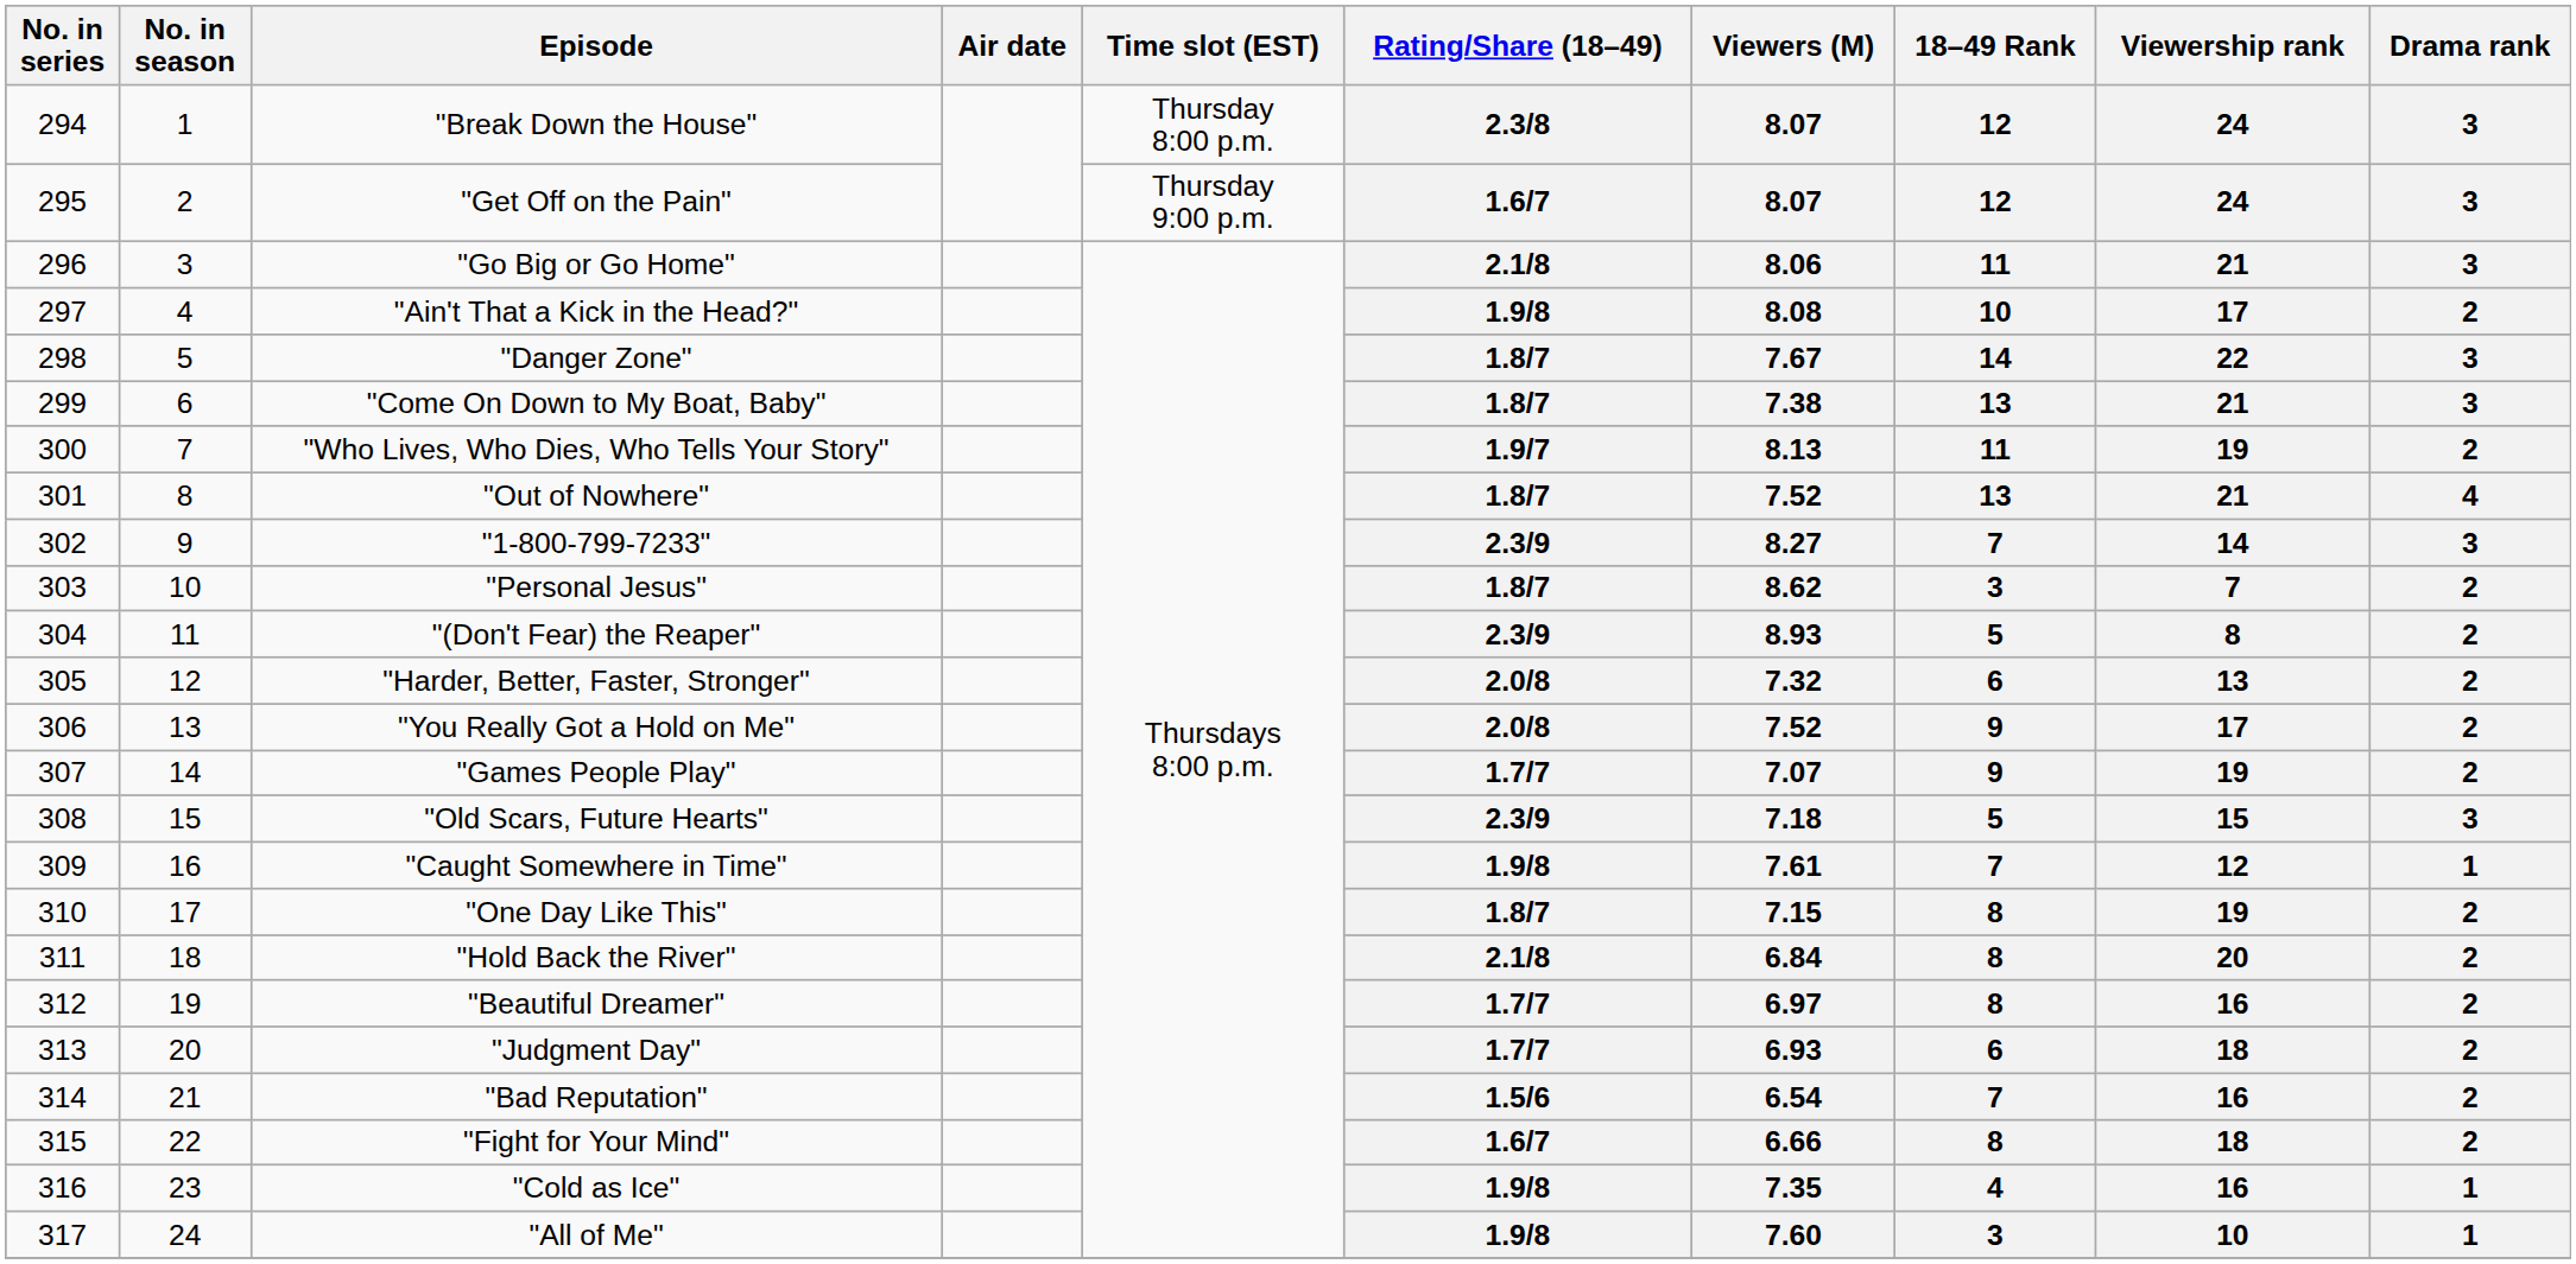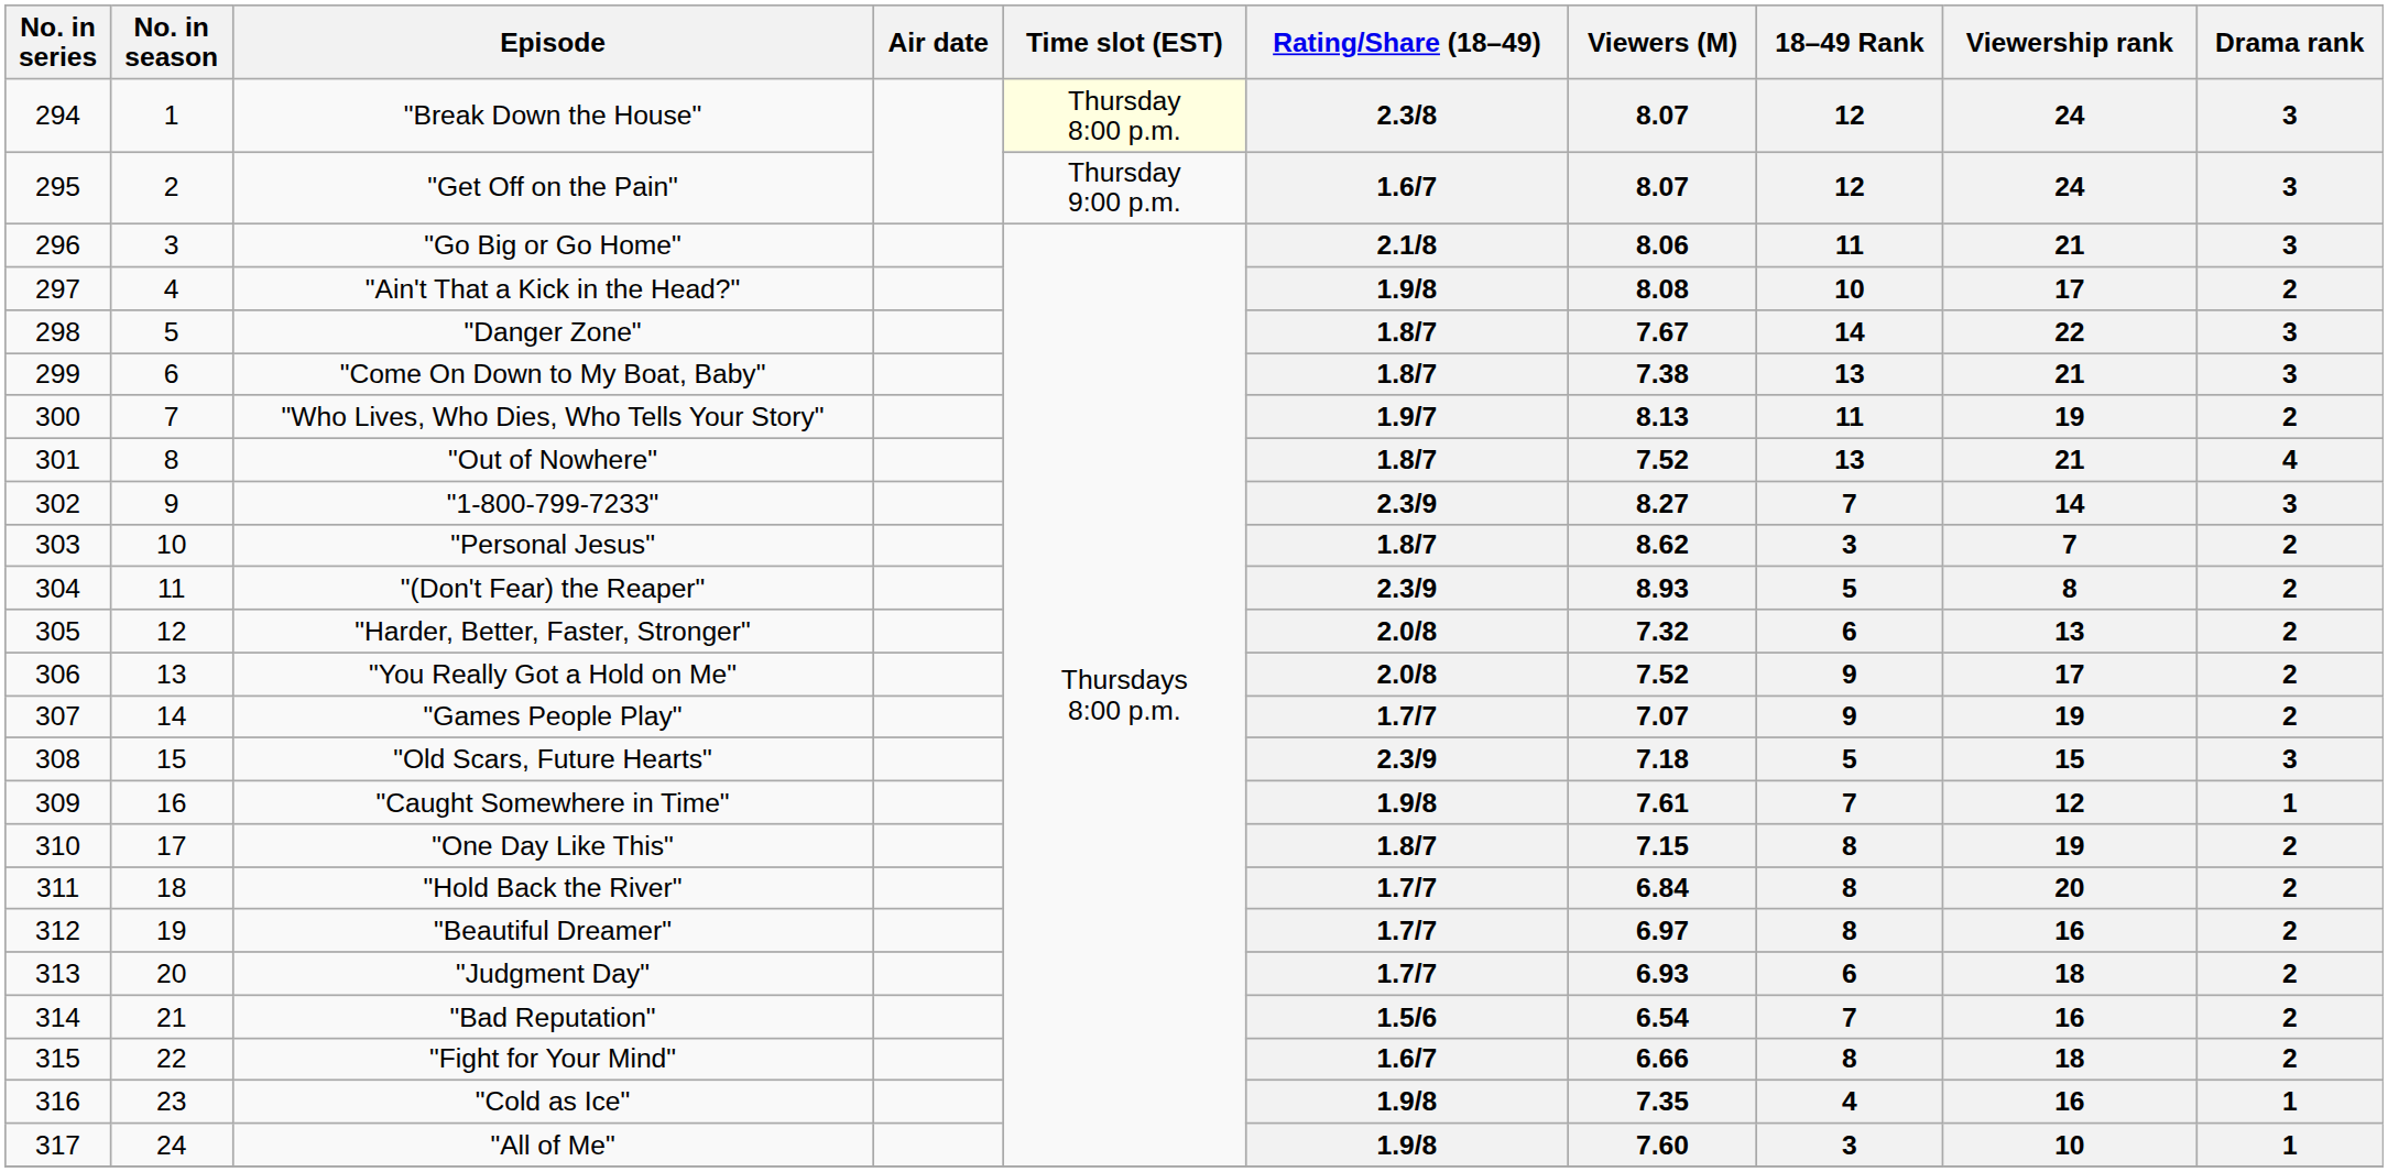 <table class="wikitable" style="font-size:90%; text-align:center; width: 100%; margin-left: auto; margin-right: auto;">
 <tr>
 <th>No. in<br>series</th>
 <th>No. in<br>season</th>
 <th>Episode</th>
 <th>Air date</th>
 <th>Time slot (EST)</th>
 <th><a href='#'>Rating/Share</a> (18–49)</th>
 <th>Viewers (M)</th>
 <th>18–49 Rank</th>
 <th>Viewership rank</th>
 <th>Drama rank</th>
 </tr>
 <tr>
 <td style="text-align:center">294</td>
 <td style="text-align:center">1</td>
 <td>"Break Down the House"</td>
 <td rowspan=2></td>
-<td style="text-align:center;">Thursday<br>8:00 p.m.</td>
+<td style="background: lightyellow; text-align:center;">Thursday<br>8:00 p.m.</td>
 <th>2.3/8</th>
 <th>8.07</th>
 <th>12</th>
 <th>24</th>
 <th>3</th>
 </tr>
 <tr>
 <td style="text-align:center">295</td>
 <td style="text-align:center">2</td>
 <td>"Get Off on the Pain"</td>
 <td style="text-align:center;">Thursday<br>9:00 p.m.</td>
 <th>1.6/7</th>
 <th>8.07</th>
 <th>12</th>
 <th>24</th>
 <th>3</th>
 </tr>
 <tr>
 <td style="text-align:center">296</td>
 <td style="text-align:center">3</td>
 <td>"Go Big or Go Home"</td>
 <td></td>
 <td style="text-align:center" rowspan=22>Thursdays<br>8:00 p.m.</td>
 <th>2.1/8</th>
 <th>8.06</th>
 <th>11</th>
 <th>21</th>
 <th>3</th>
 </tr>
 <tr>
 <td style="text-align:center">297</td>
 <td style="text-align:center">4</td>
 <td>"Ain't That a Kick in the Head?"</td>
 <td></td>
 <th>1.9/8</th>
 <th>8.08</th>
 <th>10</th>
 <th>17</th>
 <th>2</th>
 </tr>
 <tr>
 <td style="text-align:center">298</td>
 <td style="text-align:center">5</td>
 <td>"Danger Zone"</td>
 <td></td>
 <th>1.8/7</th>
 <th>7.67</th>
 <th>14</th>
 <th>22</th>
 <th>3</th>
 </tr>
 <tr>
 <td style="text-align:center">299</td>
 <td style="text-align:center">6</td>
 <td>"Come On Down to My Boat, Baby"</td>
 <td></td>
 <th>1.8/7</th>
 <th>7.38</th>
 <th>13</th>
 <th>21</th>
 <th>3</th>
 </tr>
 <tr>
 <td style="text-align:center">300</td>
 <td style="text-align:center">7</td>
 <td>"Who Lives, Who Dies, Who Tells Your Story"</td>
 <td></td>
 <th>1.9/7</th>
 <th>8.13</th>
 <th>11</th>
 <th>19</th>
 <th>2</th>
 </tr>
 <tr>
 <td style="text-align:center">301</td>
 <td style="text-align:center">8</td>
 <td>"Out of Nowhere"</td>
 <td></td>
 <th>1.8/7</th>
 <th>7.52</th>
 <th>13</th>
 <th>21</th>
 <th>4</th>
 </tr>
 <tr>
 <td style="text-align:center">302</td>
 <td style="text-align:center">9</td>
 <td>"1-800-799-7233"</td>
 <td></td>
 <th>2.3/9</th>
 <th>8.27</th>
 <th>7</th>
 <th>14</th>
 <th>3</th>
 </tr>
 <tr>
 <td style="text-align:center">303</td>
 <td style="text-align:center">10</td>
 <td>"Personal Jesus"</td>
 <td></td>
 <th>1.8/7</th>
 <th>8.62</th>
 <th>3</th>
 <th>7</th>
 <th>2</th>
 </tr>
 <tr>
 <td style="text-align:center">304</td>
 <td style="text-align:center">11</td>
 <td>"(Don't Fear) the Reaper"</td>
 <td></td>
 <th>2.3/9</th>
 <th>8.93</th>
 <th>5</th>
 <th>8</th>
 <th>2</th>
 </tr>
 <tr>
 <td style="text-align:center">305</td>
 <td style="text-align:center">12</td>
 <td>"Harder, Better, Faster, Stronger"</td>
 <td></td>
 <th>2.0/8</th>
 <th>7.32</th>
 <th>6</th>
 <th>13</th>
 <th>2</th>
 </tr>
 <tr>
 <td style="text-align:center">306</td>
 <td style="text-align:center">13</td>
 <td>"You Really Got a Hold on Me"</td>
 <td></td>
 <th>2.0/8</th>
 <th>7.52</th>
 <th>9</th>
 <th>17</th>
 <th>2</th>
 </tr>
 <tr>
 <td style="text-align:center">307</td>
 <td style="text-align:center">14</td>
 <td>"Games People Play"</td>
 <td></td>
 <th>1.7/7</th>
 <th>7.07</th>
 <th>9</th>
 <th>19</th>
 <th>2</th>
 </tr>
 <tr>
 <td style="text-align:center">308</td>
 <td style="text-align:center">15</td>
 <td>"Old Scars, Future Hearts"</td>
 <td></td>
 <th>2.3/9</th>
 <th>7.18</th>
 <th>5</th>
 <th>15</th>
 <th>3</th>
 </tr>
 <tr>
 <td style="text-align:center">309</td>
 <td style="text-align:center">16</td>
 <td>"Caught Somewhere in Time"</td>
 <td></td>
 <th>1.9/8</th>
 <th>7.61</th>
 <th>7</th>
 <th>12</th>
 <th>1</th>
 </tr>
 <tr>
 <td style="text-align:center">310</td>
 <td style="text-align:center">17</td>
 <td>"One Day Like This"</td>
 <td></td>
 <th>1.8/7</th>
 <th>7.15</th>
 <th>8</th>
 <th>19</th>
 <th>2</th>
 </tr>
 <tr>
 <td style="text-align:center">311</td>
 <td style="text-align:center">18</td>
 <td>"Hold Back the River"</td>
 <td></td>
-<th>2.1/8</th>
+<th>1.7/7</th>
 <th>6.84</th>
 <th>8</th>
 <th>20</th>
 <th>2</th>
 </tr>
 <tr>
 <td style="text-align:center">312</td>
 <td style="text-align:center">19</td>
 <td>"Beautiful Dreamer"</td>
 <td></td>
 <th>1.7/7</th>
 <th>6.97</th>
 <th>8</th>
 <th>16</th>
 <th>2</th>
 </tr>
 <tr>
 <td style="text-align:center">313</td>
 <td style="text-align:center">20</td>
 <td>"Judgment Day"</td>
 <td></td>
 <th>1.7/7</th>
 <th>6.93</th>
 <th>6</th>
 <th>18</th>
 <th>2</th>
 </tr>
 <tr>
 <td style="text-align:center">314</td>
 <td style="text-align:center">21</td>
 <td>"Bad Reputation"</td>
 <td></td>
 <th>1.5/6</th>
 <th>6.54</th>
 <th>7</th>
 <th>16</th>
 <th>2</th>
 </tr>
 <tr>
 <td style="text-align:center">315</td>
 <td style="text-align:center">22</td>
 <td>"Fight for Your Mind"</td>
 <td></td>
 <th>1.6/7</th>
 <th>6.66</th>
 <th>8</th>
 <th>18</th>
 <th>2</th>
 </tr>
 <tr>
 <td style="text-align:center">316</td>
 <td style="text-align:center">23</td>
 <td>"Cold as Ice"</td>
 <td></td>
 <th>1.9/8</th>
 <th>7.35</th>
 <th>4</th>
 <th>16</th>
 <th>1</th>
 </tr>
 <tr>
 <td style="text-align:center">317</td>
 <td style="text-align:center">24</td>
 <td>"All of Me"</td>
 <td></td>
 <th>1.9/8</th>
 <th>7.60</th>
 <th>3</th>
 <th>10</th>
 <th>1</th>
 </tr>
 <tr>
 </tr>
 </table>
